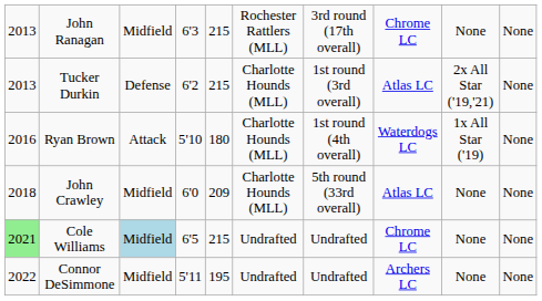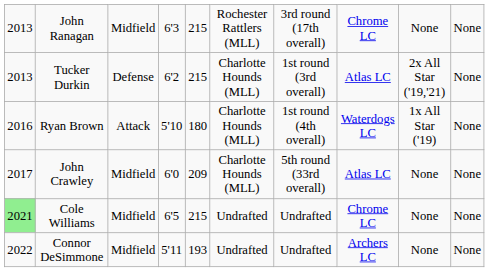 <table class="wikitable">
 <tr align="center">
 <td>2013</td>
 <td>John Ranagan</td>
 <td>Midfield</td>
 <td>6'3</td>
 <td>215</td>
 <td>Rochester Rattlers (MLL)</td>
 <td>3rd round (17th overall)</td>
 <td><a href='#'>Chrome LC</a></td>
 <td>None</td>
 <td>None</td>
 </tr>
 <tr align="center">
 <td>2013</td>
 <td>Tucker Durkin</td>
 <td>Defense</td>
 <td>6'2</td>
 <td>215</td>
 <td>Charlotte Hounds (MLL)</td>
 <td>1st round (3rd overall)</td>
 <td><a href='#'>Atlas LC</a></td>
 <td>2x All Star ('19,'21)</td>
 <td>None</td>
 </tr>
 <tr align="center">
 <td>2016</td>
 <td>Ryan Brown</td>
 <td>Attack</td>
 <td>5'10</td>
 <td>180</td>
 <td>Charlotte Hounds (MLL)</td>
 <td>1st round (4th overall)</td>
 <td><a href='#'>Waterdogs LC</a></td>
 <td>1x All Star ('19)</td>
 <td>None</td>
 </tr>
 <tr align="center">
-<td>2018</td>
+<td>2017</td>
 <td>John Crawley</td>
 <td>Midfield</td>
 <td>6'0</td>
 <td>209</td>
 <td>Charlotte Hounds (MLL)</td>
 <td>5th round (33rd overall)</td>
 <td><a href='#'>Atlas LC</a></td>
 <td>None</td>
 <td>None</td>
 </tr>
 <tr align="center">
 <td style="background: lightgreen;">2021</td>
 <td>Cole Williams</td>
-<td style="background: lightblue;">Midfield</td>
+<td>Midfield</td>
 <td>6'5</td>
 <td>215</td>
 <td>Undrafted</td>
 <td>Undrafted</td>
 <td><a href='#'>Chrome LC</a></td>
 <td>None</td>
 <td>None</td>
 </tr>
 <tr align="center">
 <td>2022</td>
 <td>Connor DeSimmone</td>
 <td>Midfield</td>
 <td>5'11</td>
-<td>195</td>
+<td>193</td>
 <td>Undrafted</td>
 <td>Undrafted</td>
 <td><a href='#'>Archers LC</a></td>
 <td>None</td>
 <td>None</td>
 </tr>
 </table>
